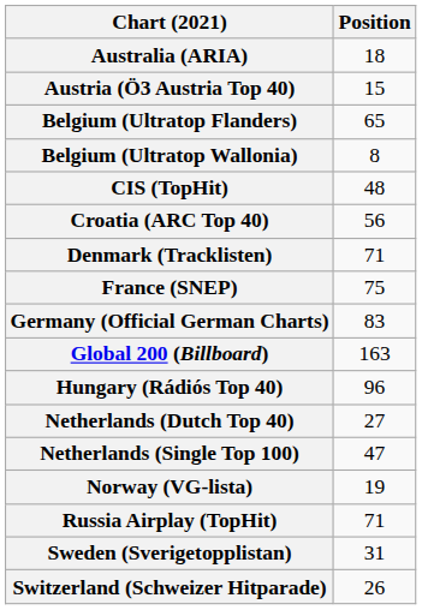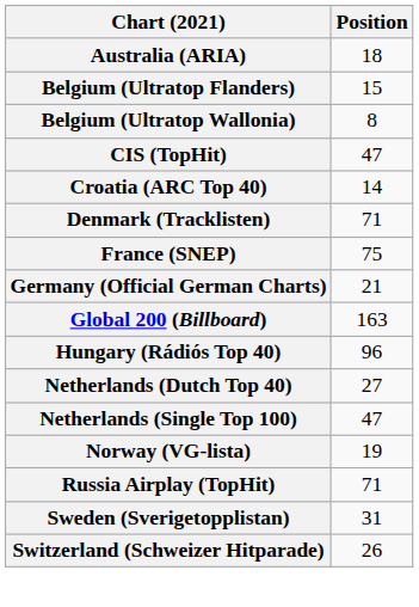 <table class="wikitable sortable plainrowheaders" style="text-align:center">
 <tr>
 <th scope="col">Chart (2021)</th>
 <th scope="col">Position</th>
 </tr>
 <tr>
 <th scope="row">Australia (ARIA)</th>
 <td>18</td>
 </tr>
 <tr>
-<th scope="row">Austria (Ö3 Austria Top 40)</th>
+<th scope="row">Belgium (Ultratop Flanders)</th>
 <td>15</td>
-</tr>
-<tr>
-<th scope="row">Belgium (Ultratop Flanders)</th>
-<td>65</td>
 </tr>
 <tr>
 <th scope="row">Belgium (Ultratop Wallonia)</th>
 <td>8</td>
 </tr>
 <tr>
 <th scope="row">CIS (TopHit)</th>
-<td>48</td>
+<td>47</td>
 </tr>
 <tr>
 <th scope="row">Croatia (ARC Top 40)</th>
-<td>56</td>
+<td>14</td>
 </tr>
 <tr>
 <th scope="row">Denmark (Tracklisten)</th>
 <td>71</td>
 </tr>
 <tr>
 <th scope="row">France (SNEP)</th>
 <td>75</td>
 </tr>
 <tr>
 <th scope="row">Germany (Official German Charts)</th>
-<td>83</td>
+<td>21</td>
 </tr>
 <tr>
 <th scope="row"><a href='#'>Global 200</a> (<em>Billboard</em>)</th>
 <td>163</td>
 </tr>
 <tr>
 <th scope="row">Hungary (Rádiós Top 40)</th>
 <td>96</td>
 </tr>
 <tr>
 <th scope="row">Netherlands (Dutch Top 40)</th>
 <td>27</td>
 </tr>
 <tr>
 <th scope="row">Netherlands (Single Top 100)</th>
 <td>47</td>
 </tr>
 <tr>
 <th scope="row">Norway (VG-lista)</th>
 <td>19</td>
 </tr>
 <tr>
 <th scope="row">Russia Airplay (TopHit)</th>
 <td>71</td>
 </tr>
 <tr>
 <th scope="row">Sweden (Sverigetopplistan)</th>
 <td>31</td>
 </tr>
 <tr>
 <th scope="row">Switzerland (Schweizer Hitparade)</th>
 <td>26</td>
 </tr>
 </table>
